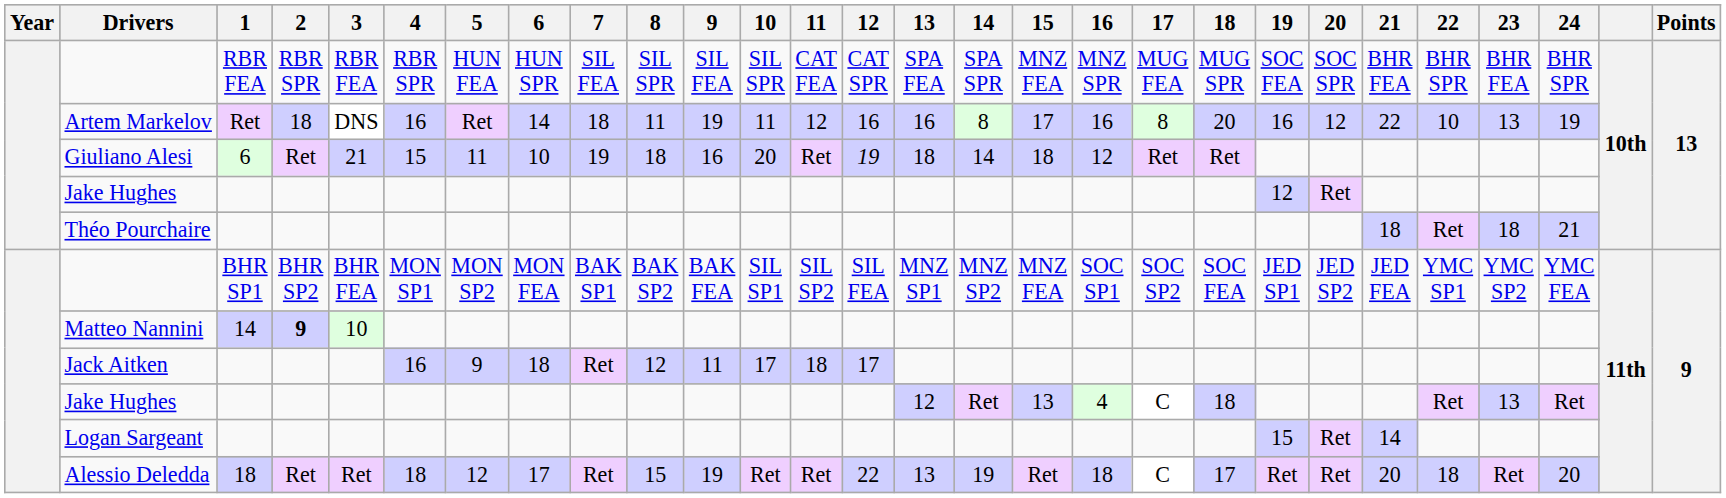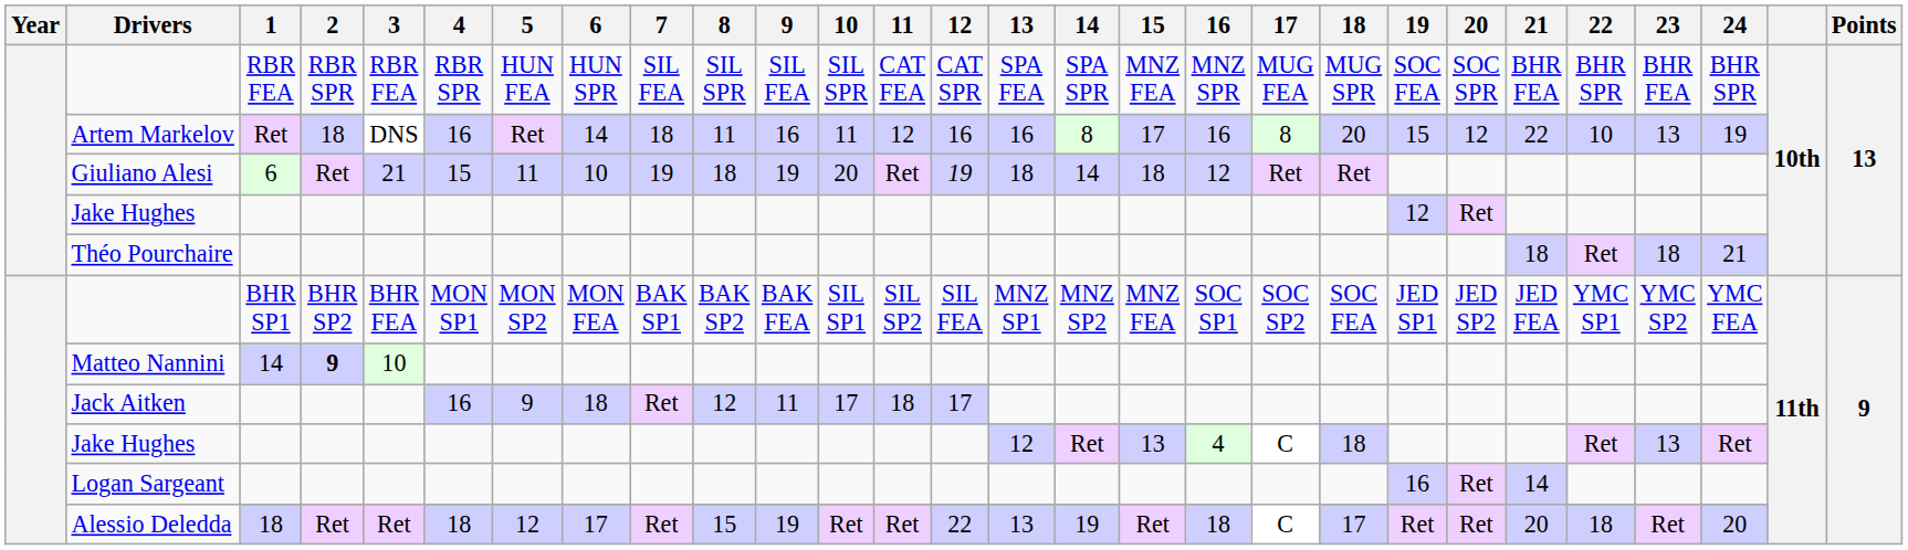 <table class="wikitable" style="text-align:center; font-size:85%;">
 <tr>
 <th>Year</th>
 <th>Drivers</th>
 <th>1</th>
 <th>2</th>
 <th>3</th>
 <th>4</th>
 <th>5</th>
 <th>6</th>
 <th>7</th>
 <th>8</th>
 <th>9</th>
 <th>10</th>
 <th>11</th>
 <th>12</th>
 <th>13</th>
 <th>14</th>
 <th>15</th>
 <th>16</th>
 <th>17</th>
 <th>18</th>
 <th>19</th>
 <th>20</th>
 <th>21</th>
 <th>22</th>
 <th>23</th>
 <th>24</th>
 <th></th>
 <th>Points</th>
 </tr>
 <tr>
 <th rowspan=5></th>
 <td></td>
 <td><a href='#'>RBR<br>FEA</a></td>
 <td><a href='#'>RBR<br>SPR</a></td>
 <td><a href='#'>RBR<br>FEA</a></td>
 <td><a href='#'>RBR<br>SPR</a></td>
 <td><a href='#'>HUN<br>FEA</a></td>
 <td><a href='#'>HUN<br>SPR</a></td>
 <td><a href='#'>SIL<br>FEA</a></td>
 <td><a href='#'>SIL<br>SPR</a></td>
 <td><a href='#'>SIL<br>FEA</a></td>
 <td><a href='#'>SIL<br>SPR</a></td>
 <td><a href='#'>CAT<br>FEA</a></td>
 <td><a href='#'>CAT<br>SPR</a></td>
 <td><a href='#'>SPA<br>FEA</a></td>
 <td><a href='#'>SPA<br>SPR</a></td>
 <td><a href='#'>MNZ<br>FEA</a></td>
 <td><a href='#'>MNZ<br>SPR</a></td>
 <td><a href='#'>MUG<br>FEA</a></td>
 <td><a href='#'>MUG<br>SPR</a></td>
 <td><a href='#'>SOC<br>FEA</a></td>
 <td><a href='#'>SOC<br>SPR</a></td>
 <td><a href='#'>BHR<br>FEA</a></td>
 <td><a href='#'>BHR<br>SPR</a></td>
 <td><a href='#'>BHR<br>FEA</a></td>
 <td><a href='#'>BHR<br>SPR</a></td>
 <th rowspan=5>10th</th>
 <th rowspan=5>13</th>
 </tr>
 <tr>
 <td align=left> <a href='#'>Artem Markelov</a></td>
 <td style="background:#EFCFFF;">Ret</td>
 <td style="background:#CFCFFF;">18</td>
 <td style="background:#FFFFFF;">DNS</td>
 <td style="background:#CFCFFF;">16</td>
 <td style="background:#EFCFFF;">Ret</td>
 <td style="background:#CFCFFF;">14</td>
 <td style="background:#CFCFFF;">18</td>
 <td style="background:#CFCFFF;">11</td>
-<td style="background:#CFCFFF;">19</td>
+<td style="background:#CFCFFF;">16</td>
 <td style="background:#CFCFFF;">11</td>
 <td style="background:#CFCFFF;">12</td>
 <td style="background:#CFCFFF;">16</td>
 <td style="background:#CFCFFF;">16</td>
 <td style="background:#DFFFDF;">8</td>
 <td style="background:#CFCFFF;">17</td>
 <td style="background:#CFCFFF;">16</td>
 <td style="background:#DFFFDF;">8</td>
 <td style="background:#CFCFFF;">20</td>
-<td style="background:#CFCFFF;">16</td>
+<td style="background:#CFCFFF;">15</td>
 <td style="background:#CFCFFF;">12</td>
 <td style="background:#CFCFFF;">22</td>
 <td style="background:#CFCFFF;">10</td>
 <td style="background:#CFCFFF;">13</td>
 <td style="background:#CFCFFF;">19</td>
 </tr>
 <tr>
 <td align=left> <a href='#'>Giuliano Alesi</a></td>
 <td style="background:#DFFFDF;">6</td>
 <td style="background:#EFCFFF;">Ret</td>
 <td style="background:#CFCFFF;">21</td>
 <td style="background:#CFCFFF;">15</td>
 <td style="background:#CFCFFF;">11</td>
 <td style="background:#CFCFFF;">10</td>
 <td style="background:#CFCFFF;">19</td>
 <td style="background:#CFCFFF;">18</td>
-<td style="background:#CFCFFF;">16</td>
+<td style="background:#CFCFFF;">19</td>
 <td style="background:#CFCFFF;">20</td>
 <td style="background:#EFCFFF;">Ret</td>
 <td style="background:#CFCFFF;"><em>19</em></td>
 <td style="background:#CFCFFF;">18</td>
 <td style="background:#CFCFFF;">14</td>
 <td style="background:#CFCFFF;">18</td>
 <td style="background:#CFCFFF;">12</td>
 <td style="background:#EFCFFF;">Ret</td>
 <td style="background:#EFCFFF;">Ret</td>
 <td></td>
 <td></td>
 <td></td>
 <td></td>
 <td></td>
 <td></td>
 </tr>
 <tr>
 <td align=left> <a href='#'>Jake Hughes</a></td>
 <td></td>
 <td></td>
 <td></td>
 <td></td>
 <td></td>
 <td></td>
 <td></td>
 <td></td>
 <td></td>
 <td></td>
 <td></td>
 <td></td>
 <td></td>
 <td></td>
 <td></td>
 <td></td>
 <td></td>
 <td></td>
 <td style="background:#CFCFFF;">12</td>
 <td style="background:#EFCFFF;">Ret</td>
 <td></td>
 <td></td>
 <td></td>
 <td></td>
 </tr>
 <tr>
 <td align=left> <a href='#'>Théo Pourchaire</a></td>
 <td></td>
 <td></td>
 <td></td>
 <td></td>
 <td></td>
 <td></td>
 <td></td>
 <td></td>
 <td></td>
 <td></td>
 <td></td>
 <td></td>
 <td></td>
 <td></td>
 <td></td>
 <td></td>
 <td></td>
 <td></td>
 <td></td>
 <td></td>
 <td style="background:#CFCFFF;">18</td>
 <td style="background:#EFCFFF;">Ret</td>
 <td style="background:#CFCFFF;">18</td>
 <td style="background:#CFCFFF;">21</td>
 </tr>
 <tr>
 <th rowspan=6></th>
 <td></td>
 <td><a href='#'>BHR<br>SP1</a></td>
 <td><a href='#'>BHR<br>SP2</a></td>
 <td><a href='#'>BHR<br>FEA</a></td>
 <td><a href='#'>MON<br>SP1</a></td>
 <td><a href='#'>MON<br>SP2</a></td>
 <td><a href='#'>MON<br>FEA</a></td>
 <td><a href='#'>BAK<br>SP1</a></td>
 <td><a href='#'>BAK<br>SP2</a></td>
 <td><a href='#'>BAK<br>FEA</a></td>
 <td><a href='#'>SIL<br>SP1</a></td>
 <td><a href='#'>SIL<br>SP2</a></td>
 <td><a href='#'>SIL<br>FEA</a></td>
 <td><a href='#'>MNZ<br>SP1</a></td>
 <td><a href='#'>MNZ<br>SP2</a></td>
 <td><a href='#'>MNZ<br>FEA</a></td>
 <td><a href='#'>SOC<br>SP1</a></td>
 <td><a href='#'>SOC<br>SP2</a></td>
 <td><a href='#'>SOC<br>FEA</a></td>
 <td><a href='#'>JED<br>SP1</a></td>
 <td><a href='#'>JED<br>SP2</a></td>
 <td><a href='#'>JED<br>FEA</a></td>
 <td><a href='#'>YMC<br>SP1</a></td>
 <td><a href='#'>YMC<br>SP2</a></td>
 <td><a href='#'>YMC<br>FEA</a></td>
 <th rowspan=6>11th</th>
 <th rowspan=6>9</th>
 </tr>
 <tr>
 <td align=left> <a href='#'>Matteo Nannini</a></td>
 <td style="background:#CFCFFF;">14</td>
 <td style="background:#CFCFFF;"><strong>9</strong></td>
 <td style="background:#DFFFDF;">10</td>
 <td></td>
 <td></td>
 <td></td>
 <td></td>
 <td></td>
 <td></td>
 <td></td>
 <td></td>
 <td></td>
 <td></td>
 <td></td>
 <td></td>
 <td></td>
 <td></td>
 <td></td>
 <td></td>
 <td></td>
 <td></td>
 <td></td>
 <td></td>
 <td></td>
 </tr>
 <tr>
 <td align=left> <a href='#'>Jack Aitken</a></td>
 <td></td>
 <td></td>
 <td></td>
 <td style="background:#CFCFFF;">16</td>
 <td style="background:#CFCFFF;">9</td>
 <td style="background:#CFCFFF;">18</td>
 <td style="background:#EFCFFF;">Ret</td>
 <td style="background:#CFCFFF;">12</td>
 <td style="background:#CFCFFF;">11</td>
 <td style="background:#CFCFFF;">17</td>
 <td style="background:#CFCFFF;">18</td>
 <td style="background:#CFCFFF;">17</td>
 <td></td>
 <td></td>
 <td></td>
 <td></td>
 <td></td>
 <td></td>
 <td></td>
 <td></td>
 <td></td>
 <td></td>
 <td></td>
 <td></td>
 </tr>
 <tr>
 <td align=left> <a href='#'>Jake Hughes</a></td>
 <td></td>
 <td></td>
 <td></td>
 <td></td>
 <td></td>
 <td></td>
 <td></td>
 <td></td>
 <td></td>
 <td></td>
 <td></td>
 <td></td>
 <td style="background:#CFCFFF;">12</td>
 <td style="background:#EFCFFF;">Ret</td>
 <td style="background:#CFCFFF;">13</td>
 <td style="background:#DFFFDF;">4</td>
 <td style="background:#FFFFFF;">C</td>
 <td style="background:#CFCFFF;">18</td>
 <td></td>
 <td></td>
 <td></td>
 <td style="background:#EFCFFF;">Ret</td>
 <td style="background:#CFCFFF;">13</td>
 <td style="background:#EFCFFF;">Ret</td>
 </tr>
 <tr>
 <td align=left> <a href='#'>Logan Sargeant</a></td>
 <td></td>
 <td></td>
 <td></td>
 <td></td>
 <td></td>
 <td></td>
 <td></td>
 <td></td>
 <td></td>
 <td></td>
 <td></td>
 <td></td>
 <td></td>
 <td></td>
 <td></td>
 <td></td>
 <td></td>
 <td></td>
-<td style="background:#CFCFFF;">15</td>
+<td style="background:#CFCFFF;">16</td>
 <td style="background:#EFCFFF;">Ret</td>
 <td style="background:#CFCFFF;">14</td>
 <td></td>
 <td></td>
 <td></td>
 </tr>
 <tr>
 <td align=left> <a href='#'>Alessio Deledda</a></td>
 <td style="background:#CFCFFF;">18</td>
 <td style="background:#EFCFFF;">Ret</td>
 <td style="background:#EFCFFF;">Ret</td>
 <td style="background:#CFCFFF;">18</td>
 <td style="background:#CFCFFF;">12</td>
 <td style="background:#CFCFFF;">17</td>
 <td style="background:#EFCFFF;">Ret</td>
 <td style="background:#CFCFFF;">15</td>
 <td style="background:#CFCFFF;">19</td>
 <td style="background:#EFCFFF;">Ret</td>
 <td style="background:#EFCFFF;">Ret</td>
 <td style="background:#CFCFFF;">22</td>
 <td style="background:#CFCFFF;">13</td>
 <td style="background:#CFCFFF;">19</td>
 <td style="background:#EFCFFF;">Ret</td>
 <td style="background:#CFCFFF;">18</td>
 <td style="background:#FFFFFF;">C</td>
 <td style="background:#CFCFFF;">17</td>
 <td style="background:#EFCFFF;">Ret</td>
 <td style="background:#EFCFFF;">Ret</td>
 <td style="background:#CFCFFF;">20</td>
 <td style="background:#CFCFFF;">18</td>
 <td style="background:#EFCFFF;">Ret</td>
 <td style="background:#CFCFFF;">20</td>
 </tr>
 </table>
